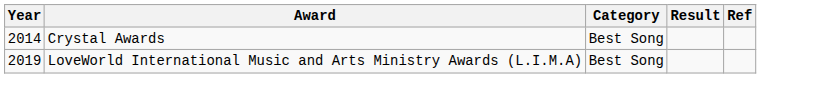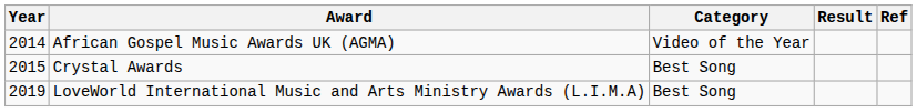 <table class="wikitable sortable mw-collapsible">
 <tr>
 <th>Year</th>
 <th>Award</th>
 <th>Category</th>
 <th>Result</th>
 <th>Ref</th>
 </tr>
 <tr>
 <td>2014</td>
+<td>African Gospel Music Awards UK (AGMA)</td>
+<td>Video of the Year</td>
+<td></td>
+<td></td>
+</tr>
+<tr>
+<td>2015</td>
 <td>Crystal Awards</td>
 <td>Best Song</td>
 <td></td>
 <td></td>
 </tr>
 <tr>
 <td>2019</td>
 <td>LoveWorld International Music and Arts Ministry Awards (L.I.M.A)</td>
 <td>Best Song</td>
 <td></td>
 <td></td>
 </tr>
 </table>
